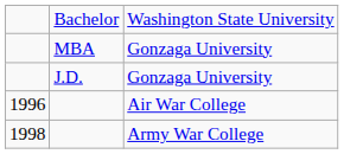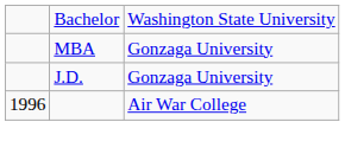 <table class="wikitable">
 <tr>
 <td></td>
 <td><a href='#'>Bachelor</a></td>
 <td><a href='#'>Washington State University</a></td>
 </tr>
 <tr>
 <td></td>
 <td><a href='#'>MBA</a></td>
 <td><a href='#'>Gonzaga University</a></td>
 </tr>
 <tr>
 <td></td>
 <td><a href='#'>J.D.</a></td>
 <td><a href='#'>Gonzaga University</a></td>
 </tr>
 <tr>
 <td>1996</td>
 <td></td>
 <td><a href='#'>Air War College</a></td>
 </tr>
-<tr>
-<td>1998</td>
-<td></td>
-<td><a href='#'>Army War College</a></td>
-</tr>
 </table>
